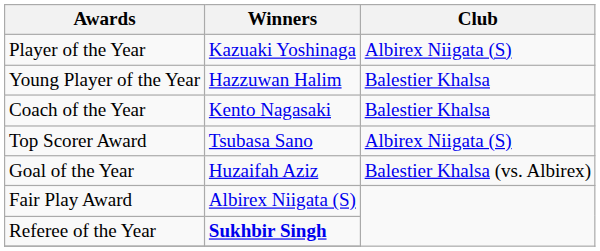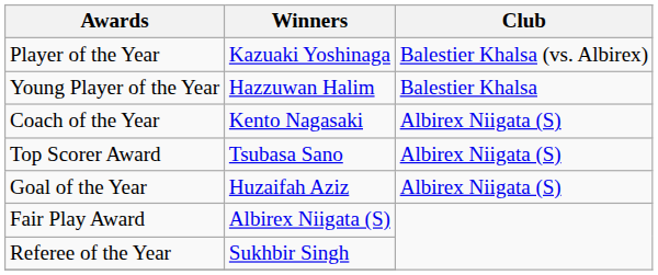 <table class="wikitable">
 <tr>
 <th>Awards</th>
 <th>Winners</th>
 <th>Club</th>
 </tr>
 <tr>
 <td>Player of the Year</td>
 <td> <a href='#'>Kazuaki Yoshinaga</a></td>
-<td> <a href='#'>Albirex Niigata (S)</a></td>
+<td><a href='#'>Balestier Khalsa</a> (vs. Albirex)</td>
 </tr>
 <tr>
 <td>Young Player of the Year</td>
 <td><a href='#'>Hazzuwan Halim</a></td>
 <td><a href='#'>Balestier Khalsa</a></td>
 </tr>
 <tr>
 <td>Coach of the Year</td>
 <td> <a href='#'>Kento Nagasaki</a></td>
-<td><a href='#'>Balestier Khalsa</a></td>
+<td> <a href='#'>Albirex Niigata (S)</a></td>
 </tr>
 <tr>
 <td>Top Scorer Award</td>
 <td> <a href='#'>Tsubasa Sano</a></td>
 <td> <a href='#'>Albirex Niigata (S)</a></td>
 </tr>
 <tr>
 <td>Goal of the Year</td>
 <td><a href='#'>Huzaifah Aziz</a></td>
-<td><a href='#'>Balestier Khalsa</a> (vs. Albirex)</td>
+<td> <a href='#'>Albirex Niigata (S)</a></td>
 </tr>
 <tr>
 <td>Fair Play Award</td>
 <td> <a href='#'>Albirex Niigata (S)</a></td>
 </tr>
 <tr>
 <td>Referee of the Year</td>
-<td><strong><a href='#'>Sukhbir Singh</a></strong></td>
+<td><a href='#'>Sukhbir Singh</a></td>
 </tr>
 <tr>
 </tr>
 </table>
